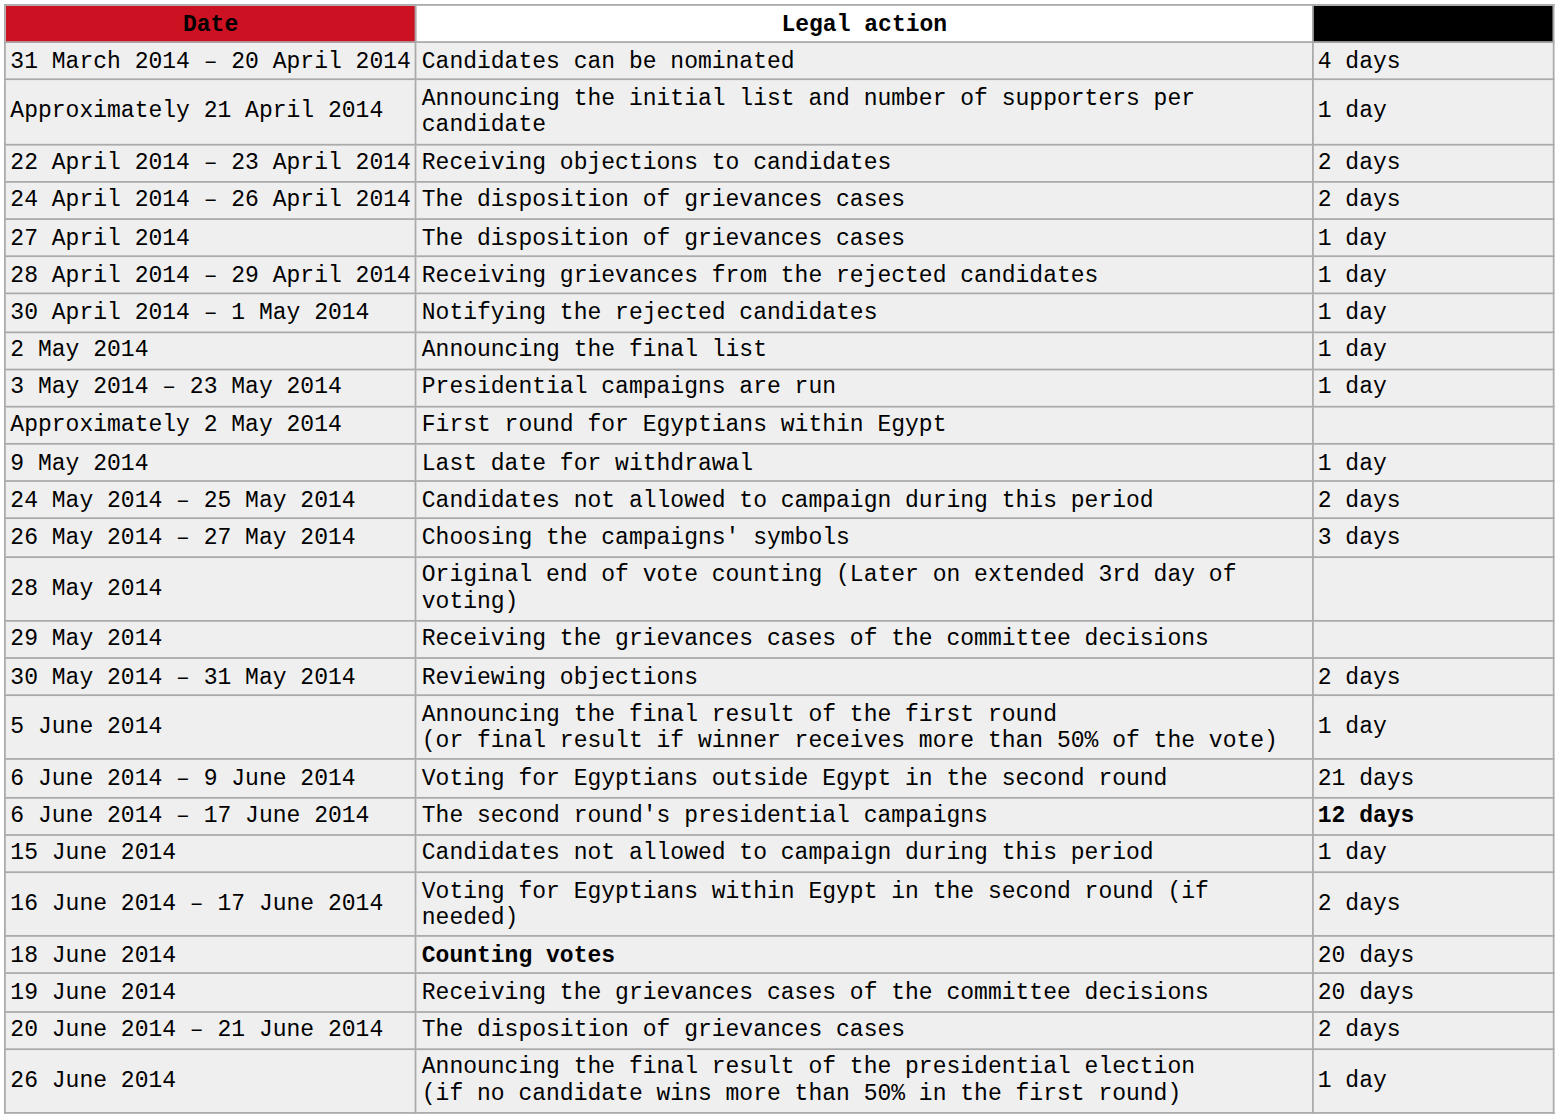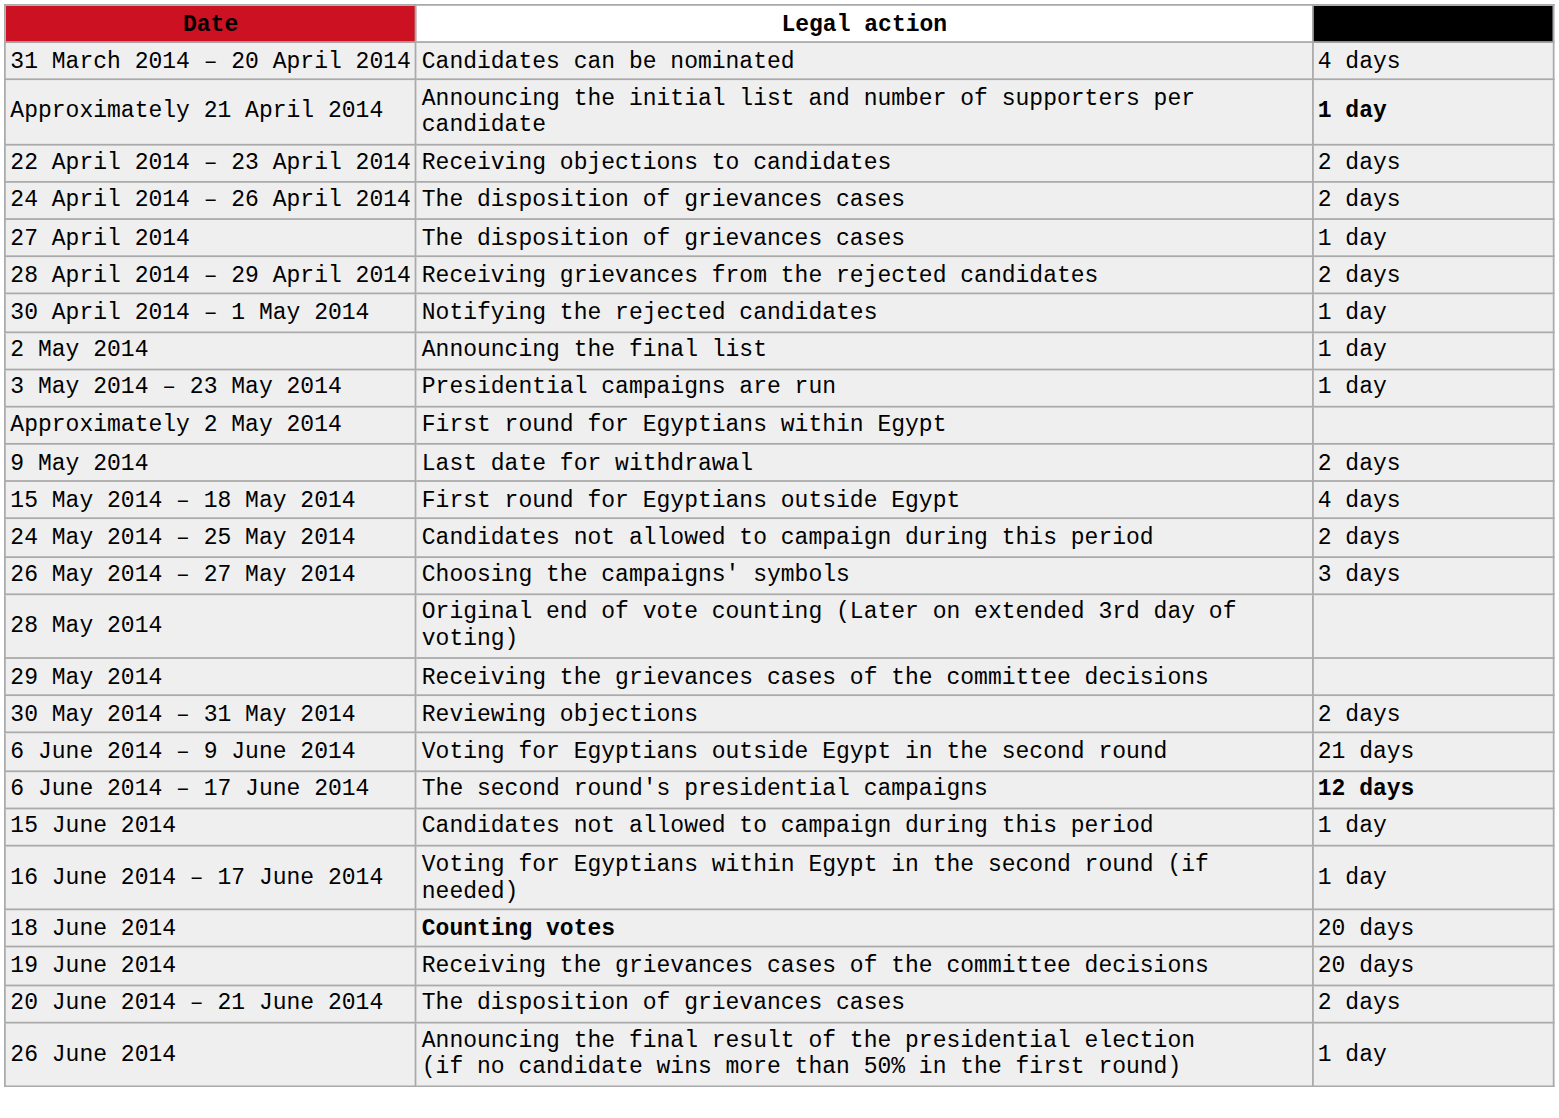 <table class="wikitable">
 <tr>
 <th style="background:#CC1122" rowspan="1"><span>Date</span></th>
 <th style="background:#FFFFFF" rowspan="1" width=500px><span>Legal action</span></th>
 <th style="background:#000000" rowspan="1" width=130px><span>Duration</span></th>
 </tr>
 <tr>
 <td style="background:#efefef">31 March 2014 – 20 April 2014</td>
 <td style="background:#efefef">Candidates can be nominated</td>
 <td style="background:#efefef">4 days</td>
 </tr>
 <tr>
 <td style="background:#efefef">Approximately 21 April 2014</td>
 <td style="background:#efefef">Announcing the initial list and number of supporters per candidate</td>
-<td style="background:#efefef">1 day</td>
+<td style="background:#efefef"><strong>1 day</strong></td>
 </tr>
 <tr>
 <td style="background:#efefef">22 April 2014 – 23 April 2014</td>
 <td style="background:#efefef">Receiving objections to candidates</td>
 <td style="background:#efefef">2 days</td>
 </tr>
 <tr>
 <td style="background:#efefef">24 April 2014 – 26 April 2014</td>
 <td style="background:#efefef">The disposition of grievances cases</td>
 <td style="background:#efefef">2 days</td>
 </tr>
 <tr>
 <td style="background:#efefef">27 April 2014</td>
 <td style="background:#efefef">The disposition of grievances cases</td>
 <td style="background:#efefef">1 day</td>
 </tr>
 <tr>
 <td style="background:#efefef">28 April 2014 – 29 April 2014</td>
 <td style="background:#efefef">Receiving grievances from the rejected candidates</td>
-<td style="background:#efefef">1 day</td>
+<td style="background:#efefef">2 days</td>
 </tr>
 <tr>
 <td style="background:#efefef">30 April 2014 – 1 May 2014</td>
 <td style="background:#efefef">Notifying the rejected candidates</td>
 <td style="background:#efefef">1 day</td>
 </tr>
 <tr>
 <td style="background:#efefef">2 May 2014</td>
 <td style="background:#efefef">Announcing the final list</td>
 <td style="background:#efefef">1 day</td>
 </tr>
 <tr>
 <td style="background:#efefef">3 May 2014 – 23 May 2014</td>
 <td style="background:#efefef">Presidential campaigns are run</td>
 <td style="background:#efefef">1 day</td>
 </tr>
 <tr>
 <td style="background:#efefef">Approximately 2 May 2014</td>
 <td style="background:#efefef">First round for Egyptians within Egypt</td>
 <td style="background:#efefef"></td>
 </tr>
 <tr>
 <td style="background:#efefef">9 May 2014</td>
 <td style="background:#efefef">Last date for withdrawal</td>
-<td style="background:#efefef">1 day</td>
+<td style="background:#efefef">2 days</td>
+</tr>
+<tr>
+<td style="background:#efefef">15 May 2014 – 18 May 2014</td>
+<td style="background:#efefef">First round for Egyptians outside Egypt</td>
+<td style="background:#efefef">4 days</td>
 </tr>
 <tr>
 <td style="background:#efefef">24 May 2014 – 25 May 2014</td>
 <td style="background:#efefef">Candidates not allowed to campaign during this period</td>
 <td style="background:#efefef">2 days</td>
 </tr>
 <tr>
 <td style="background:#efefef">26 May 2014 – 27 May 2014</td>
 <td style="background:#efefef">Choosing the campaigns' symbols</td>
 <td style="background:#efefef">3 days</td>
 </tr>
 <tr>
 <td style="background:#efefef">28 May 2014</td>
 <td style="background:#efefef">Original end of vote counting (Later on extended 3rd day of voting)</td>
 <td style="background:#efefef"></td>
 </tr>
 <tr>
 <td style="background:#efefef">29 May 2014</td>
 <td style="background:#efefef">Receiving the grievances cases of the committee decisions</td>
 <td style="background:#efefef"></td>
 </tr>
 <tr>
 <td style="background:#efefef">30 May 2014 – 31 May 2014</td>
 <td style="background:#efefef">Reviewing objections</td>
 <td style="background:#efefef">2 days</td>
 </tr>
 <tr>
-<td style="background:#efefef">5 June 2014</td>
-<td style="background:#efefef">Announcing the final result of the first round<br>(or final result if winner receives more than 50% of the vote)</td>
-<td style="background:#efefef">1 day</td>
-</tr>
-<tr>
 <td style="background:#efefef">6 June 2014 – 9 June 2014</td>
 <td style="background:#efefef">Voting for Egyptians outside Egypt in the second round</td>
 <td style="background:#efefef">21 days</td>
 </tr>
 <tr>
 <td style="background:#efefef">6 June 2014 – 17 June 2014</td>
 <td style="background:#efefef">The second round's presidential campaigns</td>
 <td style="background:#efefef"><strong>12 days</strong></td>
 </tr>
 <tr>
 <td style="background:#efefef">15 June 2014</td>
 <td style="background:#efefef">Candidates not allowed to campaign during this period</td>
 <td style="background:#efefef">1 day</td>
 </tr>
 <tr>
 <td style="background:#efefef">16 June 2014 – 17 June 2014</td>
 <td style="background:#efefef">Voting for Egyptians within Egypt in the second round (if needed)</td>
-<td style="background:#efefef">2 days</td>
+<td style="background:#efefef">1 day</td>
 </tr>
 <tr>
 <td style="background:#efefef">18 June 2014</td>
 <td style="background:#efefef"><strong>Counting votes</strong></td>
 <td style="background:#efefef">20 days</td>
 </tr>
 <tr>
 <td style="background:#efefef">19 June 2014</td>
 <td style="background:#efefef">Receiving the grievances cases of the committee decisions</td>
 <td style="background:#efefef">20 days</td>
 </tr>
 <tr>
 <td style="background:#efefef">20 June 2014 – 21 June 2014</td>
 <td style="background:#efefef">The disposition of grievances cases</td>
 <td style="background:#efefef">2 days</td>
 </tr>
 <tr>
 <td style="background:#efefef">26 June 2014</td>
 <td style="background:#efefef">Announcing the final result of the presidential election<br>(if no candidate wins more than 50% in the first round)</td>
 <td style="background:#efefef">1 day</td>
 </tr>
 </table>
